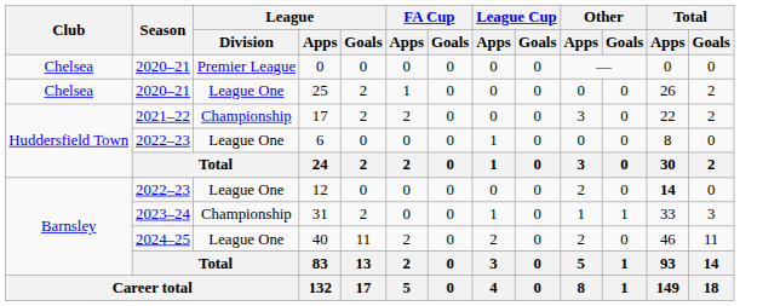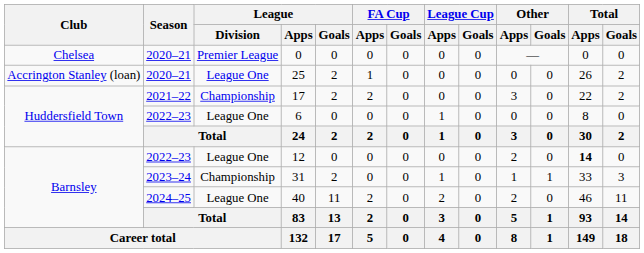 <table class=wikitable style="text-align: center">
 <tr>
 <th rowspan=2>Club</th>
 <th rowspan=2>Season</th>
 <th colspan=3>League</th>
 <th colspan=2><a href='#'>FA Cup</a></th>
 <th colspan=2><a href='#'>League Cup</a></th>
 <th colspan=2>Other</th>
 <th colspan=2>Total</th>
 </tr>
 <tr>
 <th>Division</th>
 <th>Apps</th>
 <th>Goals</th>
 <th>Apps</th>
 <th>Goals</th>
 <th>Apps</th>
 <th>Goals</th>
 <th>Apps</th>
 <th>Goals</th>
 <th>Apps</th>
 <th>Goals</th>
 </tr>
 <tr>
 <td><a href='#'>Chelsea</a></td>
 <td><a href='#'>2020–21</a></td>
 <td><a href='#'>Premier League</a></td>
 <td>0</td>
 <td>0</td>
 <td>0</td>
 <td>0</td>
 <td>0</td>
 <td>0</td>
 <td colspan="2">—</td>
 <td>0</td>
 <td>0</td>
 </tr>
 <tr>
-<td><a href='#'>Chelsea</a></td>
+<td><a href='#'>Accrington Stanley</a> (loan)</td>
 <td><a href='#'>2020–21</a></td>
 <td><a href='#'>League One</a></td>
 <td>25</td>
 <td>2</td>
 <td>1</td>
 <td>0</td>
 <td>0</td>
 <td>0</td>
 <td>0</td>
 <td>0</td>
 <td>26</td>
 <td>2</td>
 </tr>
 <tr>
 <td rowspan=3><a href='#'>Huddersfield Town</a></td>
 <td><a href='#'>2021–22</a></td>
 <td><a href='#'>Championship</a></td>
 <td>17</td>
 <td>2</td>
 <td>2</td>
 <td>0</td>
 <td>0</td>
 <td>0</td>
 <td>3</td>
 <td>0</td>
 <td>22</td>
 <td>2</td>
 </tr>
 <tr>
 <td><a href='#'>2022–23</a></td>
 <td>League One</td>
 <td>6</td>
 <td>0</td>
 <td>0</td>
 <td>0</td>
 <td>1</td>
 <td>0</td>
 <td>0</td>
 <td>0</td>
 <td>8</td>
 <td>0</td>
 </tr>
 <tr>
 <th colspan=2>Total</th>
 <th>24</th>
 <th>2</th>
 <th>2</th>
 <th>0</th>
 <th>1</th>
 <th>0</th>
 <th>3</th>
 <th>0</th>
 <th>30</th>
 <th>2</th>
 </tr>
 <tr>
 <td rowspan=4><a href='#'>Barnsley</a></td>
 <td><a href='#'>2022–23</a></td>
 <td>League One</td>
 <td>12</td>
 <td>0</td>
 <td>0</td>
 <td>0</td>
 <td>0</td>
 <td>0</td>
 <td>2</td>
 <td>0</td>
 <td><strong>14</strong></td>
 <td>0</td>
 </tr>
 <tr>
 <td><a href='#'>2023–24</a></td>
 <td>Championship</td>
 <td>31</td>
 <td>2</td>
 <td>0</td>
 <td>0</td>
 <td>1</td>
 <td>0</td>
 <td>1</td>
 <td>1</td>
 <td>33</td>
 <td>3</td>
 </tr>
 <tr>
 <td><a href='#'>2024–25</a></td>
 <td>League One</td>
 <td>40</td>
 <td>11</td>
 <td>2</td>
 <td>0</td>
 <td>2</td>
 <td>0</td>
 <td>2</td>
 <td>0</td>
 <td>46</td>
 <td>11</td>
 </tr>
 <tr>
 <th colspan=2>Total</th>
 <th>83</th>
 <th>13</th>
 <th>2</th>
 <th>0</th>
 <th>3</th>
 <th>0</th>
 <th>5</th>
 <th>1</th>
 <th>93</th>
 <th>14</th>
 </tr>
 <tr>
 <th colspan=3>Career total</th>
 <th>132</th>
 <th>17</th>
 <th>5</th>
 <th>0</th>
 <th>4</th>
 <th>0</th>
 <th>8</th>
 <th>1</th>
 <th>149</th>
 <th>18</th>
 </tr>
 </table>
